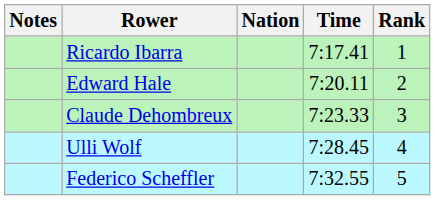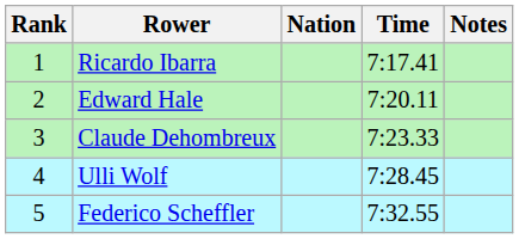 <table class="wikitable sortable" style="text-align:center">
 <tr>
-<th>Notes</th>
+<th>Rank</th>
 <th>Rower</th>
 <th>Nation</th>
 <th>Time</th>
-<th>Rank</th>
+<th>Notes</th>
 </tr>
 <tr bgcolor=bbf3bb>
-<td></td>
+<td>1</td>
 <td align=left><a href='#'>Ricardo Ibarra</a></td>
 <td align=left></td>
 <td>7:17.41</td>
-<td>1</td>
+<td></td>
 </tr>
 <tr bgcolor=bbf3bb>
-<td></td>
+<td>2</td>
 <td align=left><a href='#'>Edward Hale</a></td>
 <td align=left></td>
 <td>7:20.11</td>
-<td>2</td>
+<td></td>
 </tr>
 <tr bgcolor=bbf3bb>
-<td></td>
+<td>3</td>
 <td align=left><a href='#'>Claude Dehombreux</a></td>
 <td align=left></td>
 <td>7:23.33</td>
-<td>3</td>
+<td></td>
 </tr>
 <tr bgcolor=bbf9ff>
-<td></td>
+<td>4</td>
 <td align=left><a href='#'>Ulli Wolf</a></td>
 <td align=left></td>
 <td>7:28.45</td>
-<td>4</td>
+<td></td>
 </tr>
 <tr bgcolor=bbf9ff>
-<td></td>
+<td>5</td>
 <td align=left><a href='#'>Federico Scheffler</a></td>
 <td align=left></td>
 <td>7:32.55</td>
-<td>5</td>
+<td></td>
 </tr>
 </table>
